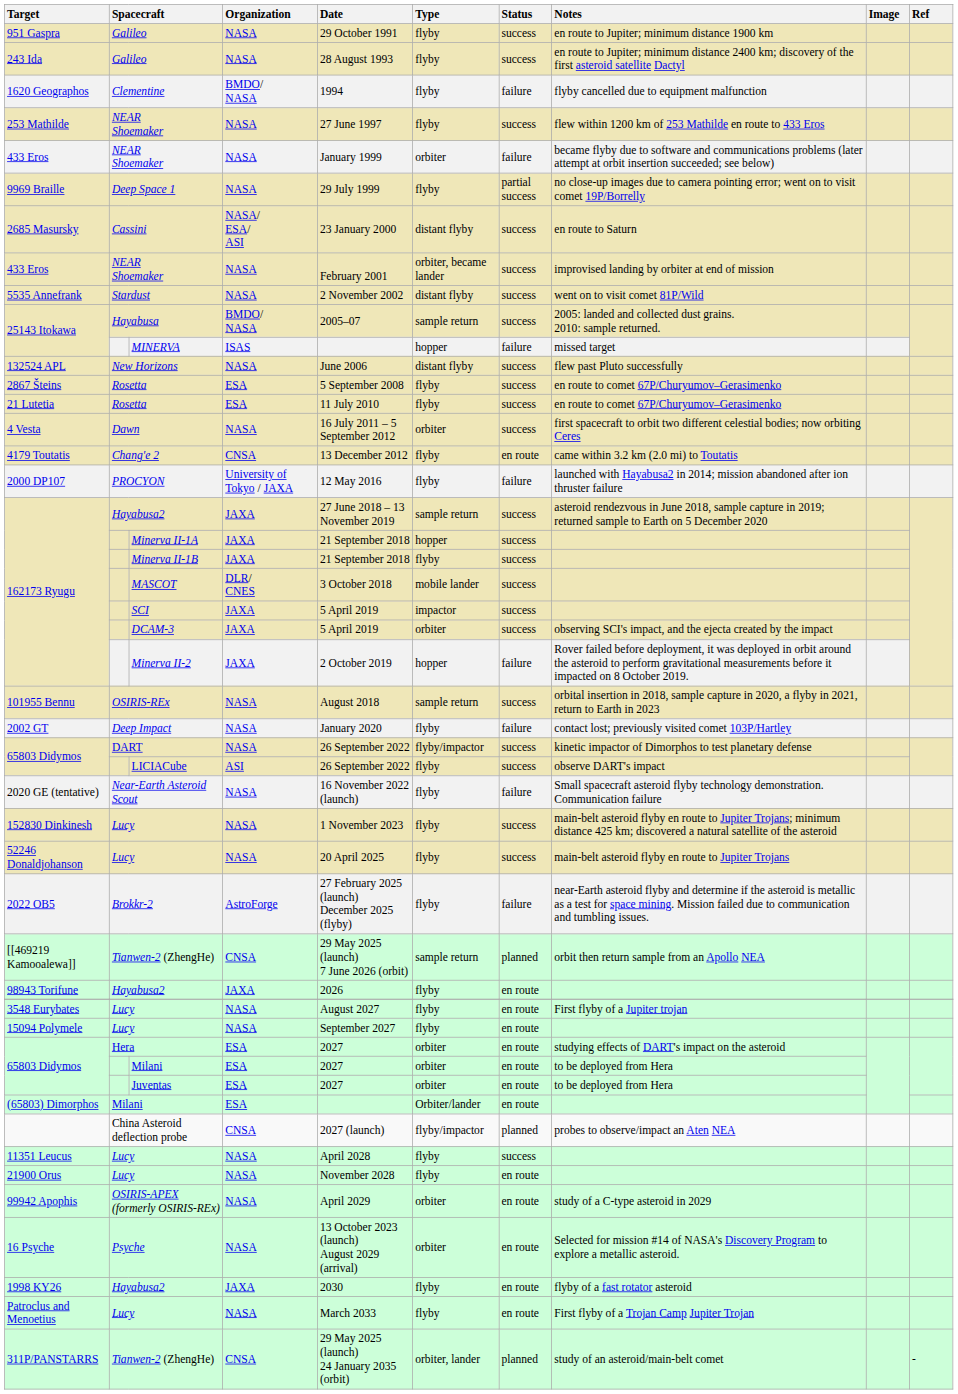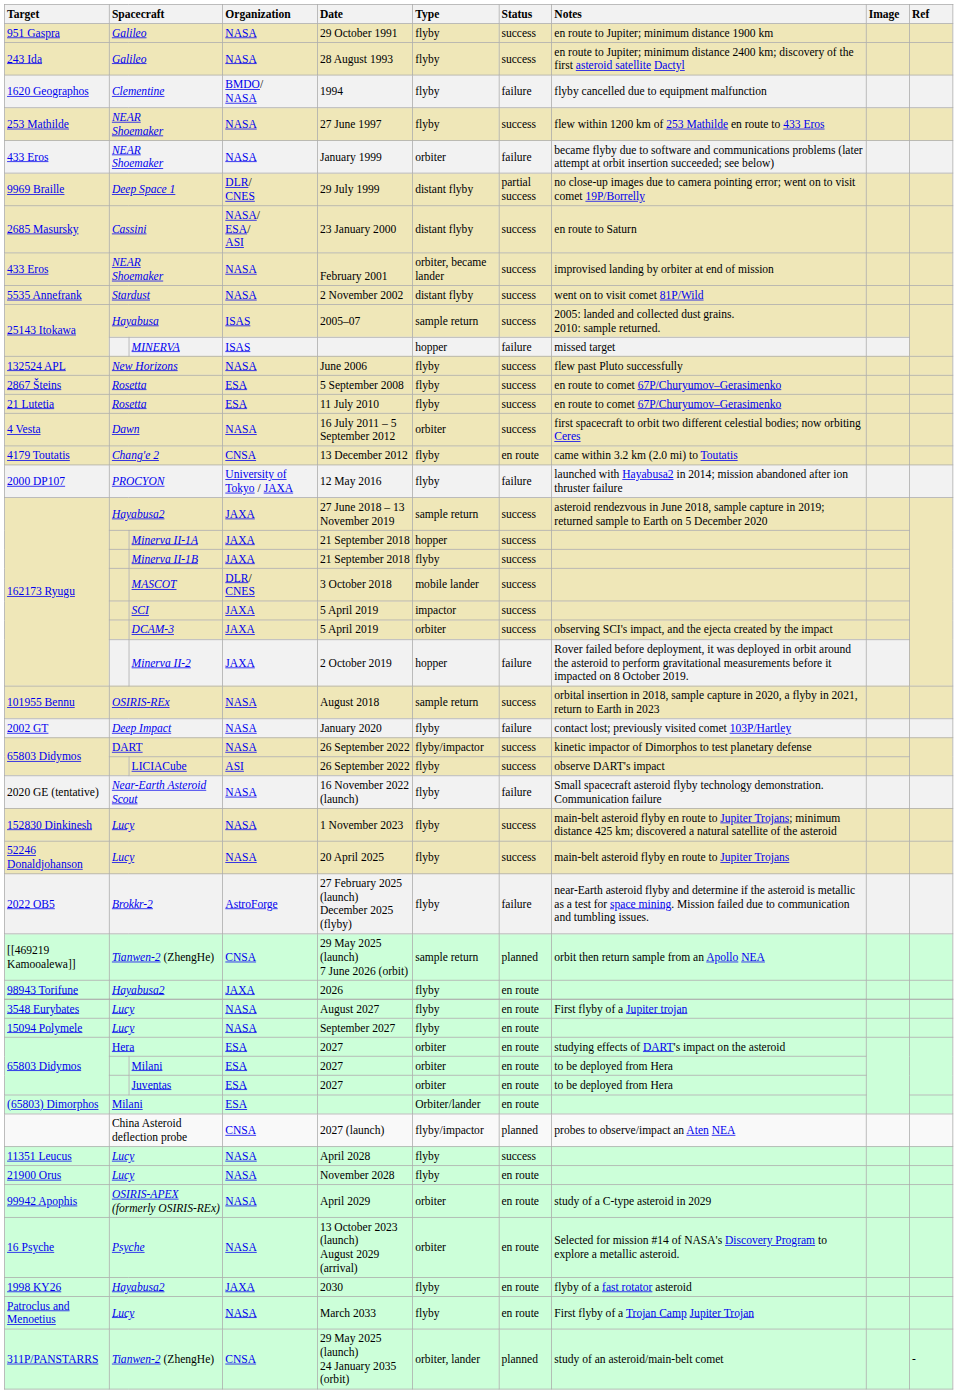 <table class="wikitable sticky-header" style="font-size:95%;">
 <tr>
 <th style="text-align:left">Target</th>
 <th colspan="2" style="text-align:left">Spacecraft</th>
 <th style="text-align:left">Organization</th>
 <th style="text-align:left">Date</th>
 <th style="text-align:left">Type</th>
 <th style="text-align:left">Status</th>
 <th style="text-align:left">Notes</th>
 <th style="width:50px; text-align:left;">Image</th>
 <th style="width:50px; text-align:left;">Ref</th>
 </tr>
 <tr style="background:#EFE7B8">
 <td><a href='#'>951 Gaspra</a></td>
 <td colspan="2"><em><a href='#'>Galileo</a></em></td>
 <td> <a href='#'>NASA</a></td>
 <td>29 October 1991</td>
 <td>flyby</td>
 <td>success</td>
 <td>en route to Jupiter; minimum distance 1900 km</td>
 <td></td>
 <td></td>
 </tr>
 <tr style="background:#EFE7B8">
 <td><a href='#'>243 Ida</a></td>
 <td colspan="2"><em><a href='#'>Galileo</a></em></td>
 <td> <a href='#'>NASA</a></td>
 <td>28 August 1993</td>
 <td>flyby</td>
 <td>success</td>
 <td>en route to Jupiter; minimum distance 2400 km; discovery of the first <a href='#'>asteroid satellite</a> <a href='#'>Dactyl</a></td>
 <td></td>
 <td></td>
 </tr>
 <tr style="background:#F2F2F2">
 <td><a href='#'>1620 Geographos</a></td>
 <td colspan="2"><em><a href='#'>Clementine</a></em></td>
 <td> <a href='#'>BMDO</a>/<br> <a href='#'>NASA</a></td>
 <td>1994</td>
 <td>flyby</td>
 <td>failure</td>
 <td>flyby cancelled due to equipment malfunction</td>
 <td></td>
 <td></td>
 </tr>
 <tr style="background:#EFE7B8">
 <td><a href='#'>253 Mathilde</a></td>
 <td colspan="2"><em><a href='#'>NEAR<br>Shoemaker</a></em></td>
 <td> <a href='#'>NASA</a></td>
 <td>27 June 1997</td>
 <td>flyby</td>
 <td>success</td>
 <td>flew within 1200 km of <a href='#'>253 Mathilde</a> en route to <a href='#'>433 Eros</a></td>
 <td></td>
 <td></td>
 </tr>
 <tr style="background:#F2F2F2">
 <td><a href='#'>433 Eros</a></td>
 <td colspan="2"><em><a href='#'>NEAR<br>Shoemaker</a></em></td>
 <td> <a href='#'>NASA</a></td>
 <td>January 1999</td>
 <td>orbiter</td>
 <td>failure</td>
 <td>became flyby due to software and communications problems (later attempt at orbit insertion succeeded; see below)</td>
 <td></td>
 <td></td>
 </tr>
 <tr style="background:#EFE7B8">
 <td><a href='#'>9969 Braille</a></td>
 <td colspan="2"><em><a href='#'>Deep Space 1</a></em></td>
-<td> <a href='#'>NASA</a></td>
+<td> <a href='#'>DLR</a>/<br> <a href='#'>CNES</a></td>
 <td>29 July 1999</td>
-<td>flyby</td>
+<td>distant flyby</td>
 <td>partial success</td>
 <td>no close-up images due to camera pointing error; went on to visit comet <a href='#'>19P/Borrelly</a></td>
 <td></td>
 <td></td>
 </tr>
 <tr style="background:#EFE7B8">
 <td><a href='#'>2685 Masursky</a></td>
 <td colspan="2"><em><a href='#'>Cassini</a></em></td>
 <td> <a href='#'>NASA</a>/<br> <a href='#'>ESA</a>/<br> <a href='#'>ASI</a></td>
 <td>23 January 2000</td>
 <td>distant flyby</td>
 <td>success</td>
 <td>en route to Saturn</td>
 <td></td>
 <td></td>
 </tr>
 <tr style="background:#EFE7B8">
 <td><a href='#'>433 Eros</a></td>
 <td colspan="2"><em><a href='#'>NEAR<br>Shoemaker</a></em></td>
 <td> <a href='#'>NASA</a></td>
 <td><br>February 2001</td>
 <td>orbiter, became lander</td>
 <td>success</td>
 <td>improvised landing by orbiter at end of mission</td>
 <td></td>
 <td></td>
 </tr>
 <tr style="background:#EFE7B8">
 <td><a href='#'>5535 Annefrank</a></td>
 <td colspan="2"><em><a href='#'>Stardust</a></em></td>
 <td> <a href='#'>NASA</a></td>
 <td>2 November 2002</td>
 <td>distant flyby</td>
 <td>success</td>
 <td>went on to visit comet <a href='#'>81P/Wild</a></td>
 <td></td>
 <td></td>
 </tr>
 <tr style="background:#EFE7B8">
 <td rowspan="2"><a href='#'>25143 Itokawa</a></td>
 <td colspan="2"><em><a href='#'>Hayabusa</a></em></td>
-<td> <a href='#'>BMDO</a>/<br> <a href='#'>NASA</a></td>
+<td> <a href='#'>ISAS</a></td>
 <td>2005–07</td>
 <td>sample return</td>
 <td>success</td>
 <td>2005: landed and collected dust grains.<br>2010: sample returned.</td>
 <td></td>
 <td rowspan="2"></td>
 </tr>
 <tr style="background:#F2F2F2">
 <td>   </td>
 <td><em><a href='#'>MINERVA</a></em></td>
 <td> <a href='#'>ISAS</a></td>
 <td></td>
 <td>hopper</td>
 <td>failure</td>
 <td>missed target</td>
 <td></td>
 </tr>
 <tr style="background:#EFE7B8">
 <td><a href='#'>132524 APL</a></td>
 <td colspan="2"><em><a href='#'>New Horizons</a></em></td>
 <td> <a href='#'>NASA</a></td>
 <td>June 2006</td>
-<td>distant flyby</td>
+<td>flyby</td>
 <td>success</td>
 <td>flew past Pluto successfully</td>
 <td></td>
 <td></td>
 </tr>
 <tr style="background:#EFE7B8">
 <td><a href='#'>2867 Šteins</a></td>
 <td colspan="2"><em><a href='#'>Rosetta</a></em></td>
 <td> <a href='#'>ESA</a></td>
 <td>5 September 2008</td>
 <td>flyby</td>
 <td>success</td>
 <td>en route to comet <a href='#'>67P/Churyumov–Gerasimenko</a></td>
 <td></td>
 <td></td>
 </tr>
 <tr style="background:#EFE7B8">
 <td><a href='#'>21 Lutetia</a></td>
 <td colspan="2"><em><a href='#'>Rosetta</a></em></td>
 <td> <a href='#'>ESA</a></td>
 <td>11 July 2010</td>
 <td>flyby</td>
 <td>success</td>
 <td>en route to comet <a href='#'>67P/Churyumov–Gerasimenko</a></td>
 <td></td>
 <td></td>
 </tr>
 <tr style="background:#EFE7B8">
 <td><a href='#'>4 Vesta</a></td>
 <td colspan="2"><em><a href='#'>Dawn</a></em></td>
 <td> <a href='#'>NASA</a></td>
 <td>16 July 2011 – 5 September 2012</td>
 <td>orbiter</td>
 <td>success</td>
 <td>first spacecraft to orbit two different celestial bodies; now orbiting <a href='#'>Ceres</a></td>
 <td></td>
 <td></td>
 </tr>
 <tr style="background:#EFE7B8">
 <td><a href='#'>4179 Toutatis</a></td>
 <td colspan="2"><em><a href='#'>Chang'e 2</a></em></td>
 <td> <a href='#'>CNSA</a></td>
 <td>13 December 2012</td>
 <td>flyby</td>
 <td>en route</td>
 <td>came within 3.2 km (2.0 mi) to <a href='#'>Toutatis</a></td>
 <td></td>
 <td></td>
 </tr>
 <tr style="background:#F2F2F2">
 <td><a href='#'>2000 DP107</a></td>
 <td colspan="2"><em><a href='#'>PROCYON</a></em></td>
 <td> <a href='#'>University of Tokyo</a> / <a href='#'>JAXA</a></td>
 <td>12 May 2016</td>
 <td>flyby</td>
 <td>failure</td>
 <td>launched with <a href='#'>Hayabusa2</a> in 2014; mission abandoned after ion thruster failure</td>
 <td></td>
 <td></td>
 </tr>
 <tr style="background:#EFE7B8">
 <td rowspan="7"><a href='#'>162173 Ryugu</a></td>
 <td colspan="2"><em><a href='#'>Hayabusa2</a></em></td>
 <td> <a href='#'>JAXA</a></td>
 <td>27 June 2018 – 13 November 2019</td>
 <td>sample return</td>
 <td>success</td>
 <td>asteroid rendezvous in June 2018, sample capture in 2019; returned sample to Earth on 5 December 2020</td>
 <td></td>
 <td rowspan="7"></td>
 </tr>
 <tr style="background:#EFE7B8">
 <td>   </td>
 <td><em><a href='#'>Minerva II-1A</a></em></td>
 <td> <a href='#'>JAXA</a></td>
 <td>21 September 2018</td>
 <td>hopper</td>
 <td>success</td>
 <td></td>
 <td></td>
 </tr>
 <tr style="background:#EFE7B8">
 <td>   </td>
 <td><em><a href='#'>Minerva II-1B</a></em></td>
 <td> <a href='#'>JAXA</a></td>
 <td>21 September 2018</td>
 <td>flyby</td>
 <td>success</td>
 <td></td>
 <td></td>
 </tr>
 <tr style="background:#EFE7B8">
 <td>   </td>
 <td><em><a href='#'>MASCOT</a></em></td>
 <td> <a href='#'>DLR</a>/<br> <a href='#'>CNES</a></td>
 <td>3 October 2018</td>
 <td>mobile lander</td>
 <td>success</td>
 <td></td>
 <td></td>
 </tr>
 <tr style="background:#EFE7B8">
 <td>   </td>
 <td><em><a href='#'>SCI</a></em></td>
 <td> <a href='#'>JAXA</a></td>
 <td>5 April 2019</td>
 <td>impactor</td>
 <td>success</td>
 <td></td>
 <td></td>
 </tr>
 <tr style="background:#EFE7B8">
 <td>   </td>
 <td><em><a href='#'>DCAM-3</a></em></td>
 <td> <a href='#'>JAXA</a></td>
 <td>5 April 2019</td>
 <td>orbiter</td>
 <td>success</td>
 <td>observing SCI's impact, and the ejecta created by the impact</td>
 <td></td>
 </tr>
 <tr style="background:#F2F2F2">
 <td>   </td>
 <td><em><a href='#'>Minerva II-2</a></em></td>
 <td> <a href='#'>JAXA</a></td>
 <td>2 October 2019</td>
 <td>hopper</td>
 <td>failure</td>
 <td>Rover failed before deployment, it was deployed in orbit around the asteroid to perform gravitational measurements before it impacted on 8 October 2019.</td>
 <td></td>
 </tr>
 <tr style="background:#EFE7B8">
 <td><a href='#'>101955 Bennu</a></td>
 <td colspan="2"><em><a href='#'>OSIRIS-REx</a></em></td>
 <td> <a href='#'>NASA</a></td>
 <td>August 2018</td>
 <td>sample return</td>
 <td>success</td>
 <td>orbital insertion in 2018, sample capture in 2020, a flyby in 2021, return to Earth in 2023</td>
 <td></td>
 <td></td>
 </tr>
 <tr style="background:#F2F2F2">
 <td><a href='#'>2002 GT</a></td>
 <td colspan="2"><em><a href='#'>Deep Impact</a></em></td>
 <td> <a href='#'>NASA</a></td>
 <td>January 2020</td>
 <td>flyby</td>
 <td>failure</td>
 <td>contact lost; previously visited comet <a href='#'>103P/Hartley</a></td>
 <td></td>
 <td></td>
 </tr>
 <tr style="background:#EFE7B8">
 <td rowspan="2"><a href='#'>65803 Didymos</a></td>
 <td colspan="2"><a href='#'>DART</a></td>
 <td> <a href='#'>NASA</a></td>
 <td>26 September 2022</td>
 <td>flyby/impactor</td>
 <td>success</td>
 <td>kinetic impactor of Dimorphos to test planetary defense</td>
 <td></td>
 <td rowspan="2"></td>
 </tr>
 <tr style="background:#EFE7B8">
 <td>   </td>
 <td><a href='#'>LICIACube</a></td>
 <td> <a href='#'>ASI</a></td>
 <td>26 September 2022</td>
 <td>flyby</td>
 <td>success</td>
 <td>observe DART's impact</td>
 <td></td>
 </tr>
 <tr style="background:#F2F2F2">
 <td>2020 GE (tentative)</td>
 <td colspan="2"><em><a href='#'>Near-Earth Asteroid Scout</a></em></td>
 <td> <a href='#'>NASA</a></td>
 <td>16 November 2022 (launch)</td>
 <td>flyby</td>
 <td>failure</td>
 <td>Small spacecraft asteroid flyby technology demonstration. Communication failure</td>
 <td></td>
 <td></td>
 </tr>
 <tr style="background:#EFE7B8">
 <td><a href='#'>152830 Dinkinesh</a></td>
 <td colspan="2"><em><a href='#'>Lucy</a></em></td>
 <td> <a href='#'>NASA</a></td>
 <td>1 November 2023</td>
 <td>flyby</td>
 <td>success</td>
 <td>main-belt asteroid flyby en route to <a href='#'>Jupiter Trojans</a>; minimum distance 425 km; discovered a natural satellite of the asteroid</td>
 <td></td>
 <td></td>
 </tr>
 <tr style="background:#EFE7B8">
 <td><a href='#'>52246 Donaldjohanson</a></td>
 <td colspan="2"><em><a href='#'>Lucy</a></em></td>
 <td> <a href='#'>NASA</a></td>
 <td>20 April 2025</td>
 <td>flyby</td>
 <td>success</td>
 <td>main-belt asteroid flyby en route to <a href='#'>Jupiter Trojans</a></td>
 <td></td>
 <td></td>
 </tr>
 <tr style="background:#F2F2F2">
 <td><a href='#'>2022 OB5</a></td>
 <td colspan="2"><em><a href='#'>Brokkr-2</a></em></td>
 <td> <a href='#'>AstroForge</a></td>
 <td>27 February 2025 (launch)<br>December 2025 (flyby)</td>
 <td>flyby</td>
 <td>failure</td>
 <td>near-Earth asteroid flyby and determine if the asteroid is metallic as a test for <a href='#'>space mining</a>. Mission failed due to communication and tumbling issues.</td>
 <td></td>
 <td></td>
 </tr>
 <tr style="background:#CCFFD9">
 <td>[[469219 Kamooalewa]]</td>
 <td colspan="2"><em><a href='#'>Tianwen-2</a></em> (ZhengHe)</td>
 <td> <a href='#'>CNSA</a></td>
 <td>29 May 2025 (launch) <br> 7 June 2026 (orbit)</td>
 <td>sample return</td>
 <td>planned</td>
 <td>orbit then return sample from an <a href='#'>Apollo</a> <a href='#'>NEA</a></td>
 <td></td>
 <td></td>
 </tr>
 <tr style="background:#CCFFD9">
 <td><a href='#'>98943 Torifune</a></td>
 <td colspan="2"><em><a href='#'>Hayabusa2</a></em></td>
 <td> <a href='#'>JAXA</a></td>
 <td>2026</td>
 <td>flyby</td>
 <td>en route</td>
 <td></td>
 <td></td>
 <td></td>
 </tr>
 <tr>
 </tr>
 <tr style="background:#CCFFD9">
 <td><a href='#'>3548 Eurybates</a></td>
 <td colspan="2"><em><a href='#'>Lucy</a></em></td>
 <td> <a href='#'>NASA</a></td>
 <td>August 2027</td>
 <td>flyby</td>
 <td>en route</td>
 <td>First flyby of a <a href='#'>Jupiter trojan</a></td>
 <td></td>
 <td></td>
 </tr>
 <tr style="background:#CCFFD9">
 <td><a href='#'>15094 Polymele</a></td>
 <td colspan="2"><em><a href='#'>Lucy</a></em></td>
 <td> <a href='#'>NASA</a></td>
 <td>September 2027</td>
 <td>flyby</td>
 <td>en route</td>
 <td></td>
 <td></td>
 <td></td>
 </tr>
 <tr style="background:#CCFFD9">
 <td rowspan="3"><a href='#'>65803 Didymos</a></td>
 <td colspan="2"><a href='#'>Hera</a></td>
 <td> <a href='#'>ESA</a></td>
 <td>2027</td>
 <td>orbiter</td>
 <td>en route</td>
 <td>studying effects of <a href='#'>DART</a>'s impact on the asteroid</td>
 <td rowspan=4></td>
 <td rowspan="3"></td>
 </tr>
 <tr style="background:#CCFFD9">
 <td>   </td>
 <td><a href='#'>Milani</a></td>
 <td> <a href='#'>ESA</a></td>
 <td>2027</td>
 <td>orbiter</td>
 <td>en route</td>
 <td>to be deployed from Hera</td>
 </tr>
 <tr style="background:#CCFFD9">
 <td>   </td>
 <td><a href='#'>Juventas</a></td>
 <td> <a href='#'>ESA</a></td>
 <td>2027</td>
 <td>orbiter</td>
 <td>en route</td>
 <td>to be deployed from Hera</td>
 </tr>
 <tr style="background:#CCFFD9">
 <td><a href='#'>(65803) Dimorphos</a></td>
 <td colspan="2"><a href='#'>Milani</a></td>
 <td> <a href='#'>ESA</a></td>
 <td></td>
 <td>Orbiter/lander</td>
 <td>en route</td>
 <td></td>
 <td></td>
 </tr>
 <tr>
 <td></td>
 <td colspan="2">China Asteroid deflection probe</td>
 <td> <a href='#'>CNSA</a></td>
 <td>2027 (launch)</td>
 <td>flyby/impactor</td>
 <td>planned</td>
 <td>probes to observe/impact an <a href='#'>Aten</a> <a href='#'>NEA</a></td>
 <td></td>
 <td></td>
 </tr>
 <tr style="background:#CCFFD9">
 <td><a href='#'>11351 Leucus</a></td>
 <td colspan="2"><em><a href='#'>Lucy</a></em></td>
 <td> <a href='#'>NASA</a></td>
 <td>April 2028</td>
 <td>flyby</td>
 <td>success</td>
 <td></td>
 <td></td>
 <td></td>
 </tr>
 <tr style="background:#CCFFD9">
 <td><a href='#'>21900 Orus</a></td>
 <td colspan="2"><em><a href='#'>Lucy</a></em></td>
 <td> <a href='#'>NASA</a></td>
 <td>November 2028</td>
 <td>flyby</td>
 <td>en route</td>
 <td></td>
 <td></td>
 <td><br></td>
 </tr>
 <tr style="background:#CCFFD9">
 <td><a href='#'>99942 Apophis</a></td>
 <td colspan="2"><em><a href='#'>OSIRIS-APEX</a> (formerly OSIRIS-REx)</em></td>
 <td> <a href='#'>NASA</a></td>
 <td>April 2029</td>
 <td>orbiter</td>
 <td>en route</td>
 <td>study of a C-type asteroid in 2029</td>
 <td></td>
 <td></td>
 </tr>
 <tr style="background:#CCFFD9">
 <td><a href='#'>16 Psyche</a></td>
 <td colspan="2"><em><a href='#'>Psyche</a></em></td>
 <td> <a href='#'>NASA</a></td>
 <td>13 October 2023 (launch) <br> August 2029 (arrival)</td>
 <td>orbiter</td>
 <td>en route</td>
 <td>Selected for mission #14 of NASA's <a href='#'>Discovery Program</a> to explore a metallic asteroid.</td>
 <td></td>
 <td></td>
 </tr>
 <tr style="background:#CCFFD9">
 <td><a href='#'>1998 KY26</a></td>
 <td colspan="2"><em><a href='#'>Hayabusa2</a></em></td>
 <td> <a href='#'>JAXA</a></td>
 <td>2030</td>
 <td>flyby</td>
 <td>en route</td>
 <td>flyby of a <a href='#'>fast rotator</a> asteroid</td>
 <td></td>
 <td></td>
 </tr>
 <tr style="background:#CCFFD9">
 <td><a href='#'>Patroclus and Menoetius</a></td>
 <td colspan="2"><em><a href='#'>Lucy</a></em></td>
 <td> <a href='#'>NASA</a></td>
 <td>March 2033</td>
 <td>flyby</td>
 <td>en route</td>
 <td>First flyby of a <a href='#'>Trojan Camp</a> <a href='#'>Jupiter Trojan</a></td>
 <td></td>
 <td></td>
 </tr>
 <tr style="background:#CCFFD9">
 <td><a href='#'>311P/PANSTARRS</a></td>
 <td colspan="2"><em><a href='#'>Tianwen-2</a></em> (ZhengHe)</td>
 <td> <a href='#'>CNSA</a></td>
 <td>29 May 2025 (launch) <br> 24 January 2035 (orbit)</td>
 <td>orbiter, lander</td>
 <td>planned</td>
 <td>study of an asteroid/main-belt comet</td>
 <td></td>
 <td> -</td>
 </tr>
 </table>
